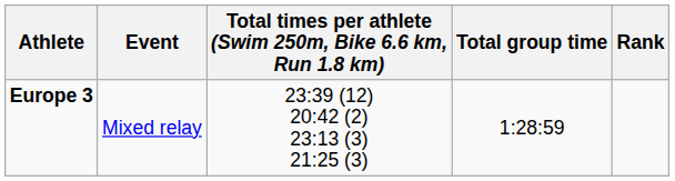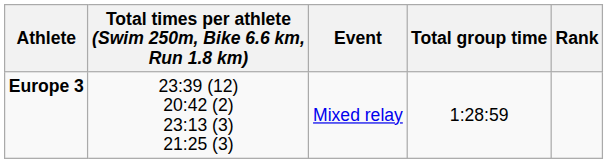 <table class="wikitable" style="font-size:90%;">
 <tr>
 <th>Athlete</th>
+<th>Total times per athlete <br> <em>(Swim 250m, Bike 6.6 km, <br> Run 1.8 km)</em></th>
 <th>Event</th>
-<th>Total times per athlete <br> <em>(Swim 250m, Bike 6.6 km, <br> Run 1.8 km)</em></th>
 <th>Total group time</th>
 <th>Rank</th>
 </tr>
 <tr align=center>
 <td align=left><strong>Europe 3</strong><br><br><br><br></td>
+<td valign=bottom>23:39 (12)<br>20:42 (2)<br>23:13 (3)<br>21:25 (3)</td>
 <td align=left><a href='#'>Mixed relay</a></td>
-<td valign=bottom>23:39 (12)<br>20:42 (2)<br>23:13 (3)<br>21:25 (3)</td>
 <td>1:28:59</td>
 <td></td>
 </tr>
 </table>
